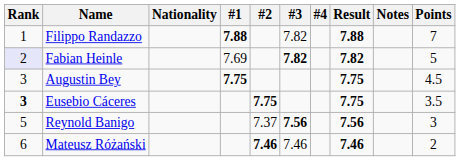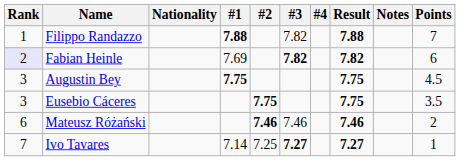 <table class="wikitable sortable" style="text-align:center;">
 <tr>
 <th>Rank</th>
 <th>Name</th>
 <th>Nationality</th>
 <th>#1</th>
 <th>#2</th>
 <th>#3</th>
 <th>#4</th>
 <th>Result</th>
 <th>Notes</th>
 <th>Points</th>
 </tr>
 <tr>
 <td>1</td>
 <td align=left><a href='#'>Filippo Randazzo</a></td>
 <td align=left></td>
 <td><strong>7.88</strong></td>
 <td></td>
 <td>7.82</td>
 <td></td>
 <td><strong>7.88</strong></td>
 <td></td>
 <td>7</td>
 </tr>
 <tr>
 <td style="background: lavender;">2</td>
 <td align=left><a href='#'>Fabian Heinle</a></td>
 <td align=left></td>
 <td>7.69</td>
 <td></td>
 <td><strong>7.82</strong></td>
 <td></td>
 <td><strong>7.82</strong></td>
 <td></td>
-<td>5</td>
+<td>6</td>
 </tr>
 <tr>
 <td>3</td>
 <td align=left><a href='#'>Augustin Bey</a></td>
 <td align=left></td>
 <td><strong>7.75</strong></td>
 <td></td>
 <td></td>
 <td></td>
 <td><strong>7.75</strong></td>
 <td></td>
 <td>4.5</td>
 </tr>
 <tr>
-<td><strong>3</strong></td>
+<td>3</td>
 <td align=left><a href='#'>Eusebio Cáceres</a></td>
 <td align=left></td>
 <td></td>
 <td><strong>7.75</strong></td>
 <td></td>
 <td></td>
 <td><strong>7.75</strong></td>
 <td></td>
 <td>3.5</td>
-</tr>
-<tr>
-<td>5</td>
-<td align=left><a href='#'>Reynold Banigo</a></td>
-<td align=left></td>
-<td></td>
-<td>7.37</td>
-<td><strong>7.56</strong></td>
-<td></td>
-<td><strong>7.56</strong></td>
-<td></td>
-<td>3</td>
 </tr>
 <tr>
 <td>6</td>
 <td align=left><a href='#'>Mateusz Różański</a></td>
 <td align=left></td>
 <td></td>
 <td><strong>7.46</strong></td>
 <td>7.46</td>
 <td></td>
 <td><strong>7.46</strong></td>
 <td></td>
 <td>2</td>
 </tr>
+<tr>
+<td>7</td>
+<td align=left><a href='#'>Ivo Tavares</a></td>
+<td align=left></td>
+<td>7.14</td>
+<td>7.25</td>
+<td><strong>7.27</strong></td>
+<td></td>
+<td><strong>7.27</strong></td>
+<td></td>
+<td>1</td>
+</tr>
 </table>
